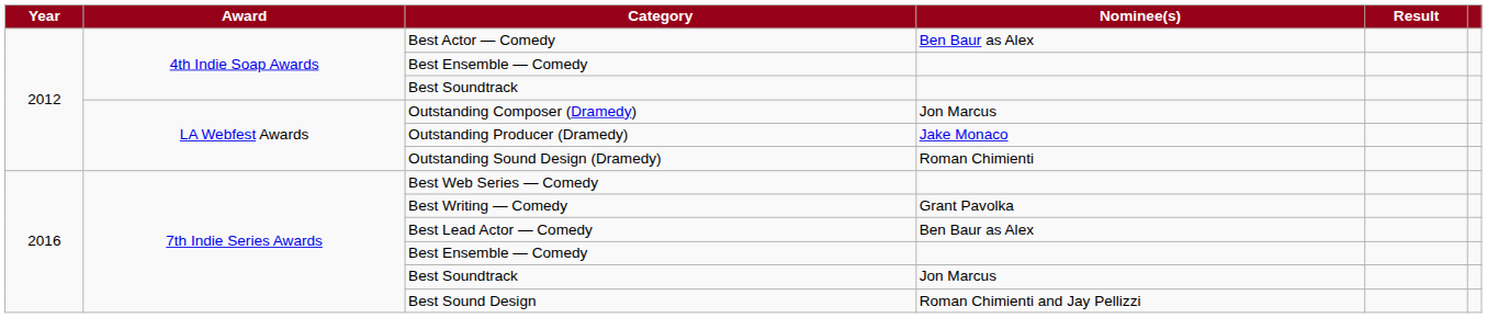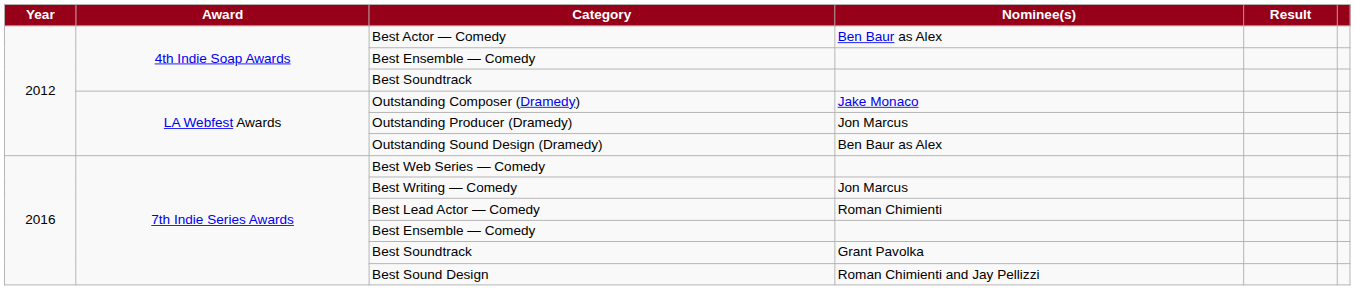 <table class=wikitable  style="width:100%">
 <tr>
 <th style="background:#960018; color:#ffffff;">Year</th>
 <th style="background:#960018; color:#ffffff;">Award</th>
 <th style="background:#960018; color:#ffffff;">Category</th>
 <th style="background:#960018; color:#ffffff;">Nominee(s)</th>
 <th style="background:#960018; color:#ffffff;">Result</th>
 <th style="background:#960018; color:#ffffff;"></th>
 </tr>
 <tr>
 <td rowspan="6" align="center">2012</td>
 <td rowspan="3" align="center"><a href='#'>4th Indie Soap Awards</a></td>
 <td>Best Actor — Comedy</td>
 <td><a href='#'>Ben Baur</a> as Alex</td>
 <td></td>
 <td align=center></td>
 </tr>
 <tr>
 <td>Best Ensemble — Comedy</td>
 <td></td>
 <td></td>
 <td align=center></td>
 </tr>
 <tr>
 <td>Best Soundtrack</td>
 <td></td>
 <td></td>
 <td align=center></td>
 </tr>
 <tr>
 <td rowspan="3" align="center"><a href='#'>LA Webfest</a> Awards</td>
 <td>Outstanding Composer (<a href='#'>Dramedy</a>)</td>
+<td><a href='#'>Jake Monaco</a></td>
+<td></td>
+<td align=center></td>
+</tr>
+<tr>
+<td>Outstanding Producer (Dramedy)</td>
 <td>Jon Marcus</td>
 <td></td>
 <td align=center></td>
 </tr>
 <tr>
-<td>Outstanding Producer (Dramedy)</td>
-<td><a href='#'>Jake Monaco</a></td>
-<td></td>
-<td align=center></td>
-</tr>
-<tr>
 <td>Outstanding Sound Design (Dramedy)</td>
-<td>Roman Chimienti</td>
+<td>Ben Baur as Alex</td>
 <td></td>
 <td align=center></td>
 </tr>
 <tr>
 <td rowspan="6" align="center">2016</td>
 <td rowspan="6" align="center"><a href='#'>7th Indie Series Awards</a></td>
 <td>Best Web Series — Comedy</td>
 <td></td>
 <td></td>
 <td align=center></td>
 </tr>
 <tr>
 <td>Best Writing — Comedy</td>
-<td>Grant Pavolka</td>
+<td>Jon Marcus</td>
 <td></td>
 <td align=center></td>
 </tr>
 <tr>
 <td>Best Lead Actor — Comedy</td>
-<td>Ben Baur as Alex</td>
+<td>Roman Chimienti</td>
 <td></td>
 <td align=center></td>
 </tr>
 <tr>
 <td>Best Ensemble — Comedy</td>
 <td></td>
 <td></td>
 <td align=center></td>
 </tr>
 <tr>
 <td>Best Soundtrack</td>
-<td>Jon Marcus</td>
+<td>Grant Pavolka</td>
 <td></td>
 <td align=center></td>
 </tr>
 <tr>
 <td>Best Sound Design</td>
 <td>Roman Chimienti and Jay Pellizzi</td>
 <td></td>
 <td align=center></td>
 </tr>
 </table>
